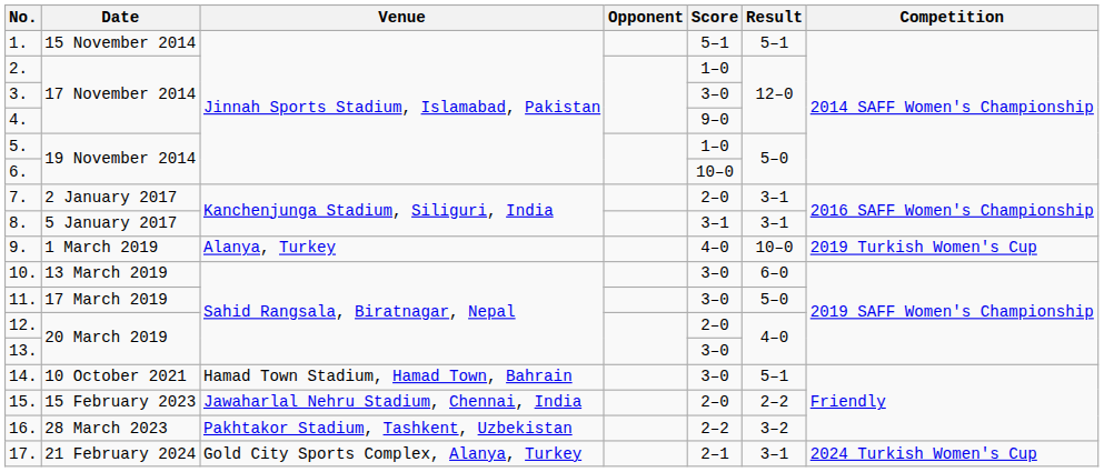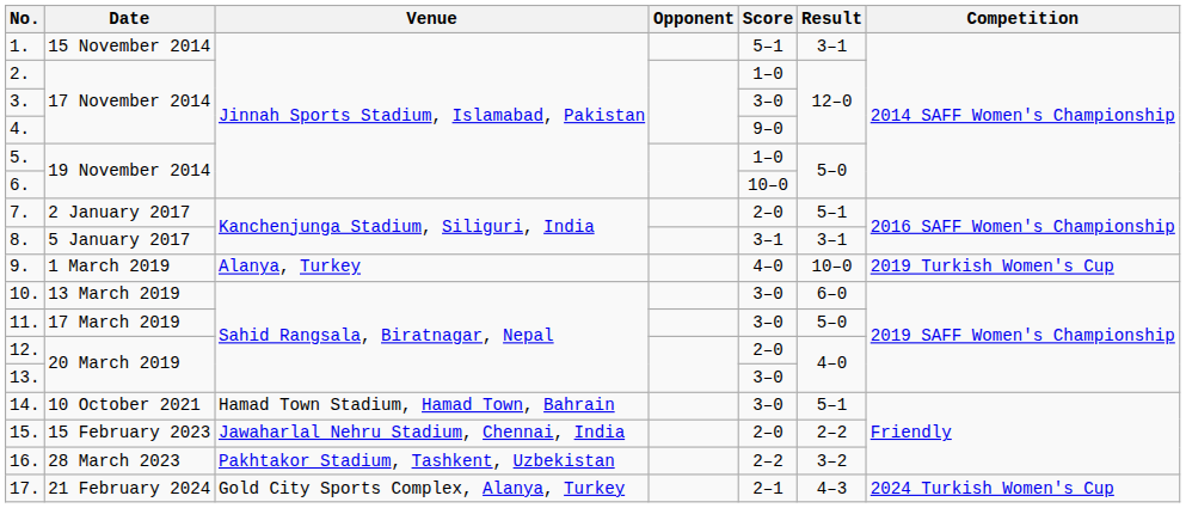 <table class="wikitable">
 <tr>
 <th>No.</th>
 <th>Date</th>
 <th>Venue</th>
 <th>Opponent</th>
 <th>Score</th>
 <th>Result</th>
 <th>Competition</th>
 </tr>
 <tr>
 <td>1.</td>
 <td>15 November 2014</td>
 <td rowspan=6><a href='#'>Jinnah Sports Stadium</a>, <a href='#'>Islamabad</a>, <a href='#'>Pakistan</a></td>
 <td></td>
 <td align=center>5–1</td>
-<td align=center>5–1</td>
+<td align=center>3–1</td>
 <td rowspan=6><a href='#'>2014 SAFF Women's Championship</a></td>
 </tr>
 <tr>
 <td>2.</td>
 <td rowspan=3>17 November 2014</td>
 <td rowspan=3></td>
 <td align=center>1–0</td>
 <td rowspan=3 align=center>12–0</td>
 </tr>
 <tr>
 <td>3.</td>
 <td align=center>3–0</td>
 </tr>
 <tr>
 <td>4.</td>
 <td align=center>9–0</td>
 </tr>
 <tr>
 <td>5.</td>
 <td rowspan=2>19 November 2014</td>
 <td rowspan=2></td>
 <td align=center>1–0</td>
 <td rowspan=2 align=center>5–0</td>
 </tr>
 <tr>
 <td>6.</td>
 <td align=center>10–0</td>
 </tr>
 <tr>
 <td>7.</td>
 <td>2 January 2017</td>
 <td rowspan=2><a href='#'>Kanchenjunga Stadium</a>, <a href='#'>Siliguri</a>, <a href='#'>India</a></td>
 <td></td>
 <td align=center>2–0</td>
-<td align=center>3–1</td>
+<td align=center>5–1</td>
 <td rowspan=2><a href='#'>2016 SAFF Women's Championship</a></td>
 </tr>
 <tr>
 <td>8.</td>
 <td>5 January 2017</td>
 <td></td>
 <td align=center>3–1</td>
 <td align=center>3–1</td>
 </tr>
 <tr>
 <td>9.</td>
 <td>1 March 2019</td>
 <td><a href='#'>Alanya</a>, <a href='#'>Turkey</a></td>
 <td></td>
 <td align=center>4–0</td>
 <td align=center>10–0</td>
 <td><a href='#'>2019 Turkish Women's Cup</a></td>
 </tr>
 <tr>
 <td>10.</td>
 <td>13 March 2019</td>
 <td rowspan=4><a href='#'>Sahid Rangsala</a>, <a href='#'>Biratnagar</a>, <a href='#'>Nepal</a></td>
 <td></td>
 <td align=center>3–0</td>
 <td align=center>6–0</td>
 <td rowspan=4><a href='#'>2019 SAFF Women's Championship</a></td>
 </tr>
 <tr>
 <td>11.</td>
 <td>17 March 2019</td>
 <td></td>
 <td align=center>3–0</td>
 <td align=center>5–0</td>
 </tr>
 <tr>
 <td>12.</td>
 <td rowspan=2>20 March 2019</td>
 <td rowspan=2></td>
 <td align=center>2–0</td>
 <td rowspan=2 align=center>4–0</td>
 </tr>
 <tr>
 <td>13.</td>
 <td align=center>3–0</td>
 </tr>
 <tr>
 <td>14.</td>
 <td>10 October 2021</td>
 <td>Hamad Town Stadium, <a href='#'>Hamad Town</a>, <a href='#'>Bahrain</a></td>
 <td></td>
 <td align=center>3–0</td>
 <td align=center>5–1</td>
 <td rowspan=3><a href='#'>Friendly</a></td>
 </tr>
 <tr>
 <td>15.</td>
 <td>15 February 2023</td>
 <td><a href='#'>Jawaharlal Nehru Stadium</a>, <a href='#'>Chennai</a>, <a href='#'>India</a></td>
 <td></td>
 <td align=center>2–0</td>
 <td align=center>2–2</td>
 </tr>
 <tr>
 <td>16.</td>
 <td>28 March 2023</td>
 <td><a href='#'>Pakhtakor Stadium</a>, <a href='#'>Tashkent</a>, <a href='#'>Uzbekistan</a></td>
 <td></td>
 <td align=center>2–2</td>
 <td align=center>3–2</td>
 </tr>
 <tr>
 <td>17.</td>
 <td>21 February 2024</td>
 <td>Gold City Sports Complex, <a href='#'>Alanya</a>, <a href='#'>Turkey</a></td>
 <td></td>
 <td align=center>2–1</td>
-<td align=center>3–1</td>
+<td align=center>4–3</td>
 <td><a href='#'>2024 Turkish Women's Cup</a></td>
 </tr>
 </table>
